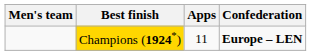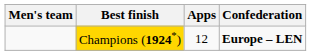 <table class="wikitable" style="text-align: center; font-size: 90%; margin-left: 1em;">
 <tr>
 <th>Men's team</th>
 <th>Best finish</th>
 <th>Apps</th>
 <th>Confederation</th>
 </tr>
 <tr>
 <td style="text-align: left;"></td>
 <td style="background-color: gold; text-align: left;">Champions (<strong>1924</strong><sup>*</sup>)</td>
-<td>11</td>
+<td>12</td>
 <td><strong>Europe – LEN</strong></td>
 </tr>
 </table>
